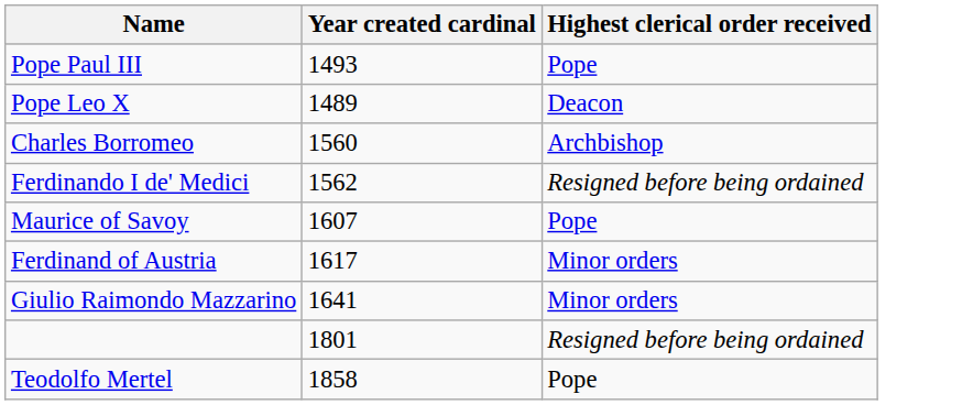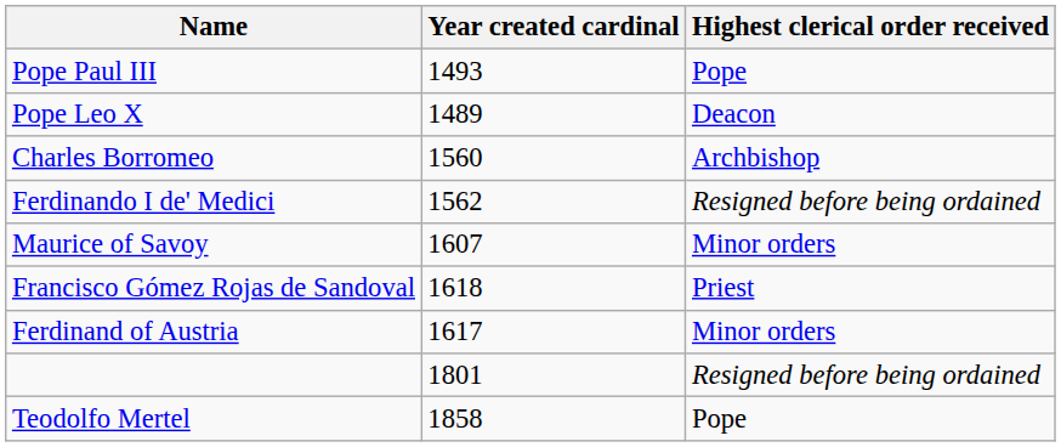 <table class="wikitable">
 <tr>
 <th>Name</th>
 <th>Year created cardinal</th>
 <th>Highest clerical order received</th>
 </tr>
 <tr>
 <td><a href='#'>Pope Paul III</a></td>
 <td>1493</td>
 <td><a href='#'>Pope</a></td>
 </tr>
 <tr>
 <td><a href='#'>Pope Leo X</a></td>
 <td>1489</td>
 <td><a href='#'>Deacon</a></td>
 </tr>
 <tr>
 <td><a href='#'>Charles Borromeo</a></td>
 <td>1560</td>
 <td><a href='#'>Archbishop</a></td>
 </tr>
 <tr>
 <td><a href='#'>Ferdinando I de' Medici</a></td>
 <td>1562</td>
 <td><em>Resigned before being ordained</em></td>
 </tr>
 <tr>
 <td><a href='#'>Maurice of Savoy</a></td>
 <td>1607</td>
-<td><a href='#'>Pope</a></td>
+<td><a href='#'>Minor orders</a></td>
+</tr>
+<tr>
+<td><a href='#'>Francisco Gómez Rojas de Sandoval</a></td>
+<td>1618</td>
+<td><a href='#'>Priest</a></td>
 </tr>
 <tr>
 <td><a href='#'>Ferdinand of Austria</a></td>
 <td>1617</td>
-<td><a href='#'>Minor orders</a></td>
-</tr>
-<tr>
-<td><a href='#'>Giulio Raimondo Mazzarino</a></td>
-<td>1641</td>
 <td><a href='#'>Minor orders</a></td>
 </tr>
 <tr>
 <td></td>
 <td>1801</td>
 <td><em>Resigned before being ordained</em></td>
 </tr>
 <tr>
 <td><a href='#'>Teodolfo Mertel</a></td>
 <td>1858</td>
 <td>Pope</td>
 </tr>
 </table>
